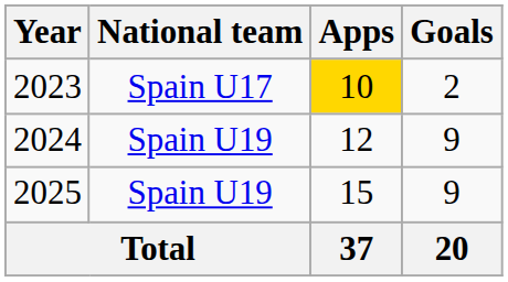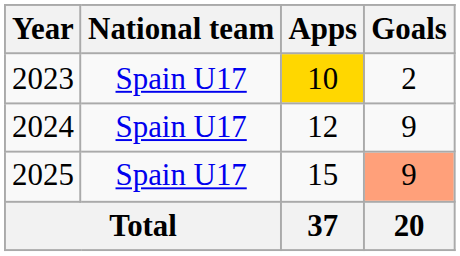 <table class="wikitable" style="text-align:center">
 <tr>
 <th>Year</th>
 <th>National team</th>
 <th>Apps</th>
 <th>Goals</th>
 </tr>
 <tr>
 <td>2023</td>
 <td><a href='#'>Spain U17</a></td>
 <td style="background: gold;">10</td>
 <td>2</td>
 </tr>
 <tr>
 <td>2024</td>
-<td><a href='#'>Spain U19</a></td>
+<td><a href='#'>Spain U17</a></td>
 <td>12</td>
 <td>9</td>
 </tr>
 <tr>
 <td>2025</td>
-<td><a href='#'>Spain U19</a></td>
+<td><a href='#'>Spain U17</a></td>
 <td>15</td>
-<td>9</td>
+<td style="background: lightsalmon;">9</td>
 </tr>
 <tr>
 <th colspan="2">Total</th>
 <th>37</th>
 <th>20</th>
 </tr>
 </table>
